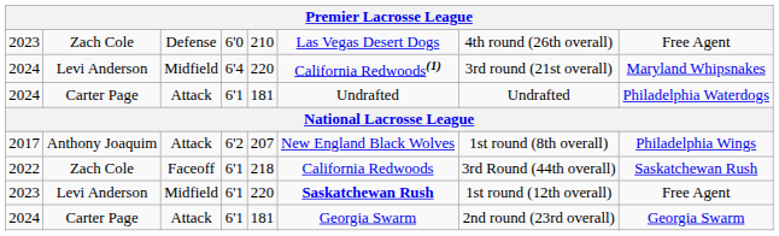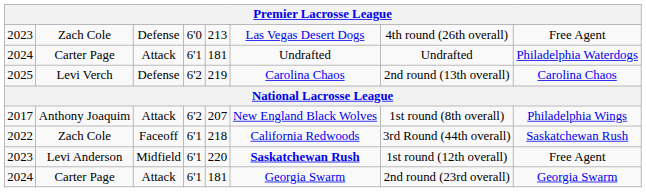 <table class="wikitable">
 <tr>
 <th colspan="8"><a href='#'>Premier Lacrosse League</a></th>
 </tr>
 <tr align="center">
 <td>2023</td>
 <td>Zach Cole</td>
 <td>Defense</td>
 <td>6'0</td>
-<td>210</td>
+<td>213</td>
 <td><a href='#'>Las Vegas Desert Dogs</a></td>
 <td>4th round (26th overall)</td>
 <td>Free Agent</td>
-</tr>
-<tr align="center">
-<td>2024</td>
-<td>Levi Anderson</td>
-<td>Midfield</td>
-<td>6'4</td>
-<td>220</td>
-<td><a href='#'>California Redwoods</a><sup><strong><em>(1)</em></strong></sup></td>
-<td>3rd round (21st overall)</td>
-<td><a href='#'>Maryland Whipsnakes</a></td>
 </tr>
 <tr align="center">
 <td>2024</td>
 <td>Carter Page</td>
 <td>Attack</td>
 <td>6'1</td>
 <td>181</td>
 <td>Undrafted</td>
 <td>Undrafted</td>
 <td><a href='#'>Philadelphia Waterdogs</a></td>
+</tr>
+<tr align="center">
+<td>2025</td>
+<td>Levi Verch</td>
+<td>Defense</td>
+<td>6'2</td>
+<td>219</td>
+<td><a href='#'>Carolina Chaos</a></td>
+<td>2nd round (13th overall)</td>
+<td><a href='#'>Carolina Chaos</a></td>
 </tr>
 <tr>
 <th colspan="8"><a href='#'>National Lacrosse League</a></th>
 </tr>
 <tr align="center">
 <td>2017</td>
 <td>Anthony Joaquim</td>
 <td>Attack</td>
 <td>6'2</td>
 <td>207</td>
 <td><a href='#'>New England Black Wolves</a></td>
 <td>1st round (8th overall)</td>
 <td><a href='#'>Philadelphia Wings</a></td>
 </tr>
 <tr align="center">
 <td>2022</td>
 <td>Zach Cole</td>
 <td>Faceoff</td>
 <td>6'1</td>
 <td>218</td>
 <td><a href='#'>California Redwoods</a></td>
 <td>3rd Round (44th overall)</td>
 <td><a href='#'>Saskatchewan Rush</a></td>
 </tr>
 <tr align="center">
 <td>2023</td>
 <td>Levi Anderson</td>
 <td>Midfield</td>
 <td>6'1</td>
 <td>220</td>
 <td><strong><a href='#'>Saskatchewan Rush</a></strong></td>
 <td>1st round (12th overall)</td>
 <td>Free Agent</td>
 </tr>
 <tr align="center">
 <td>2024</td>
 <td>Carter Page</td>
 <td>Attack</td>
 <td>6'1</td>
 <td>181</td>
 <td><a href='#'>Georgia Swarm</a></td>
 <td>2nd round (23rd overall)</td>
 <td><a href='#'>Georgia Swarm</a></td>
 </tr>
 </table>
